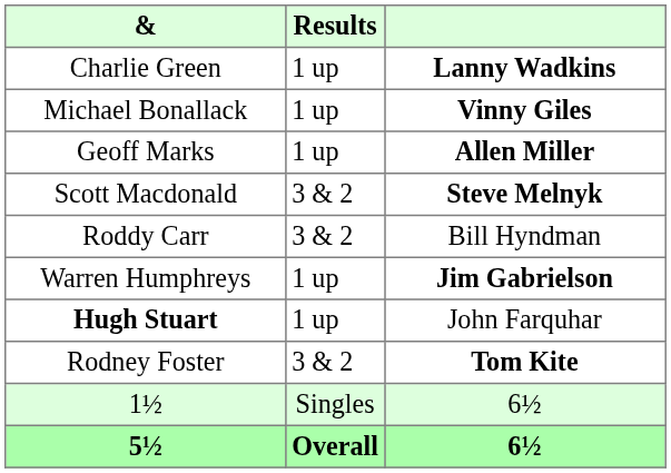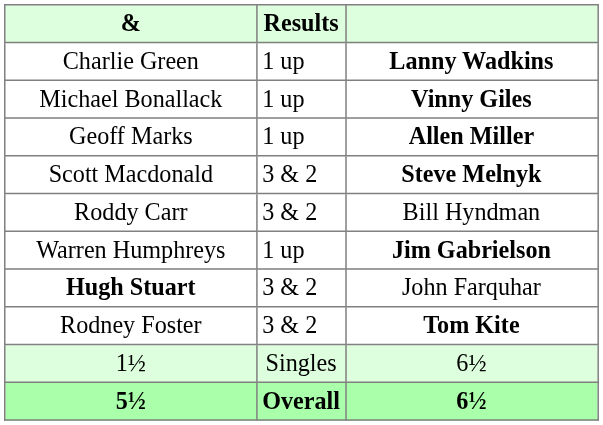 <table border="1" cellpadding="3" style="border-collapse: collapse; text-align:center;">
 <tr style="background:#ddffdd;">
 <th width=160> & </th>
 <th>Results</th>
 <th width=160></th>
 </tr>
 <tr>
 <td>Charlie Green</td>
 <td align=left> 1 up</td>
 <td><strong>Lanny Wadkins</strong></td>
 </tr>
 <tr>
 <td>Michael Bonallack</td>
 <td align=left> 1 up</td>
 <td><strong>Vinny Giles</strong></td>
 </tr>
 <tr>
 <td>Geoff Marks</td>
 <td align=left> 1 up</td>
 <td><strong>Allen Miller</strong></td>
 </tr>
 <tr>
 <td>Scott Macdonald</td>
 <td align=left> 3 & 2</td>
 <td><strong>Steve Melnyk</strong></td>
 </tr>
 <tr>
 <td>Roddy Carr</td>
 <td align=left> 3 & 2</td>
 <td>Bill Hyndman</td>
 </tr>
 <tr>
 <td>Warren Humphreys</td>
 <td align=left> 1 up</td>
 <td><strong>Jim Gabrielson</strong></td>
 </tr>
 <tr>
 <td><strong>Hugh Stuart</strong></td>
-<td align=left> 1 up</td>
+<td align=left> 3 & 2</td>
 <td>John Farquhar</td>
 </tr>
 <tr>
 <td>Rodney Foster</td>
 <td align=left> 3 & 2</td>
 <td><strong>Tom Kite</strong></td>
 </tr>
 <tr style="background:#ddffdd;">
 <td>1½</td>
 <td>Singles</td>
 <td>6½</td>
 </tr>
 <tr style="background:#aaffaa;">
 <th>5½</th>
 <th>Overall</th>
 <th>6½</th>
 </tr>
 </table>
